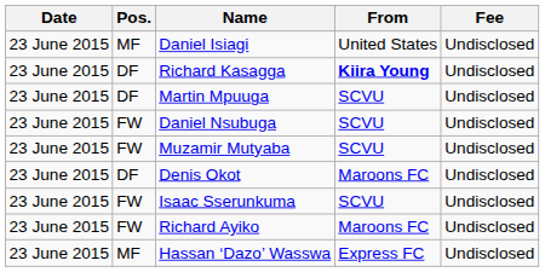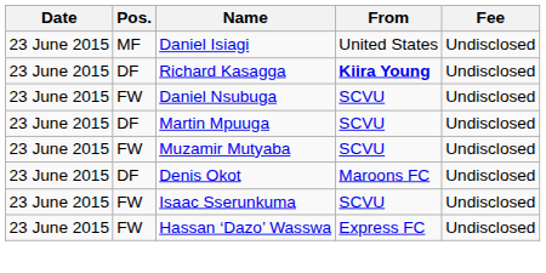 <table class="wikitable">
 <tr>
 <th>Date</th>
 <th>Pos.</th>
 <th>Name</th>
 <th>From</th>
 <th>Fee</th>
 </tr>
 <tr>
 <td>23 June 2015</td>
 <td>MF</td>
 <td> <a href='#'>Daniel Isiagi</a></td>
 <td> United States</td>
 <td>Undisclosed</td>
 </tr>
 <tr>
 <td>23 June 2015</td>
 <td>DF</td>
 <td> <a href='#'>Richard Kasagga</a></td>
 <td><strong> <a href='#'>Kiira Young</a></strong></td>
 <td>Undisclosed</td>
 </tr>
 <tr>
 <td>23 June 2015</td>
-<td>DF</td>
-<td> <a href='#'>Martin Mpuuga</a></td>
+<td>FW</td>
+<td> <a href='#'>Daniel Nsubuga</a></td>
 <td> <a href='#'>SCVU</a></td>
 <td>Undisclosed</td>
 </tr>
 <tr>
 <td>23 June 2015</td>
-<td>FW</td>
-<td> <a href='#'>Daniel Nsubuga</a></td>
+<td>DF</td>
+<td> <a href='#'>Martin Mpuuga</a></td>
 <td> <a href='#'>SCVU</a></td>
 <td>Undisclosed</td>
 </tr>
 <tr>
 <td>23 June 2015</td>
 <td>FW</td>
 <td> <a href='#'>Muzamir Mutyaba</a></td>
 <td> <a href='#'>SCVU</a></td>
 <td>Undisclosed</td>
 </tr>
 <tr>
 <td>23 June 2015</td>
 <td>DF</td>
 <td> <a href='#'>Denis Okot</a></td>
 <td> <a href='#'>Maroons FC</a></td>
 <td>Undisclosed</td>
 </tr>
 <tr>
 <td>23 June 2015</td>
 <td>FW</td>
 <td> <a href='#'>Isaac Sserunkuma</a></td>
 <td> <a href='#'>SCVU</a></td>
 <td>Undisclosed</td>
 </tr>
 <tr>
 <td>23 June 2015</td>
 <td>FW</td>
-<td> <a href='#'>Richard Ayiko</a></td>
-<td> <a href='#'>Maroons FC</a></td>
-<td>Undisclosed</td>
-</tr>
-<tr>
-<td>23 June 2015</td>
-<td>MF</td>
 <td> <a href='#'>Hassan ‘Dazo’ Wasswa</a></td>
 <td> <a href='#'>Express FC</a></td>
 <td>Undisclosed</td>
 </tr>
 </table>
